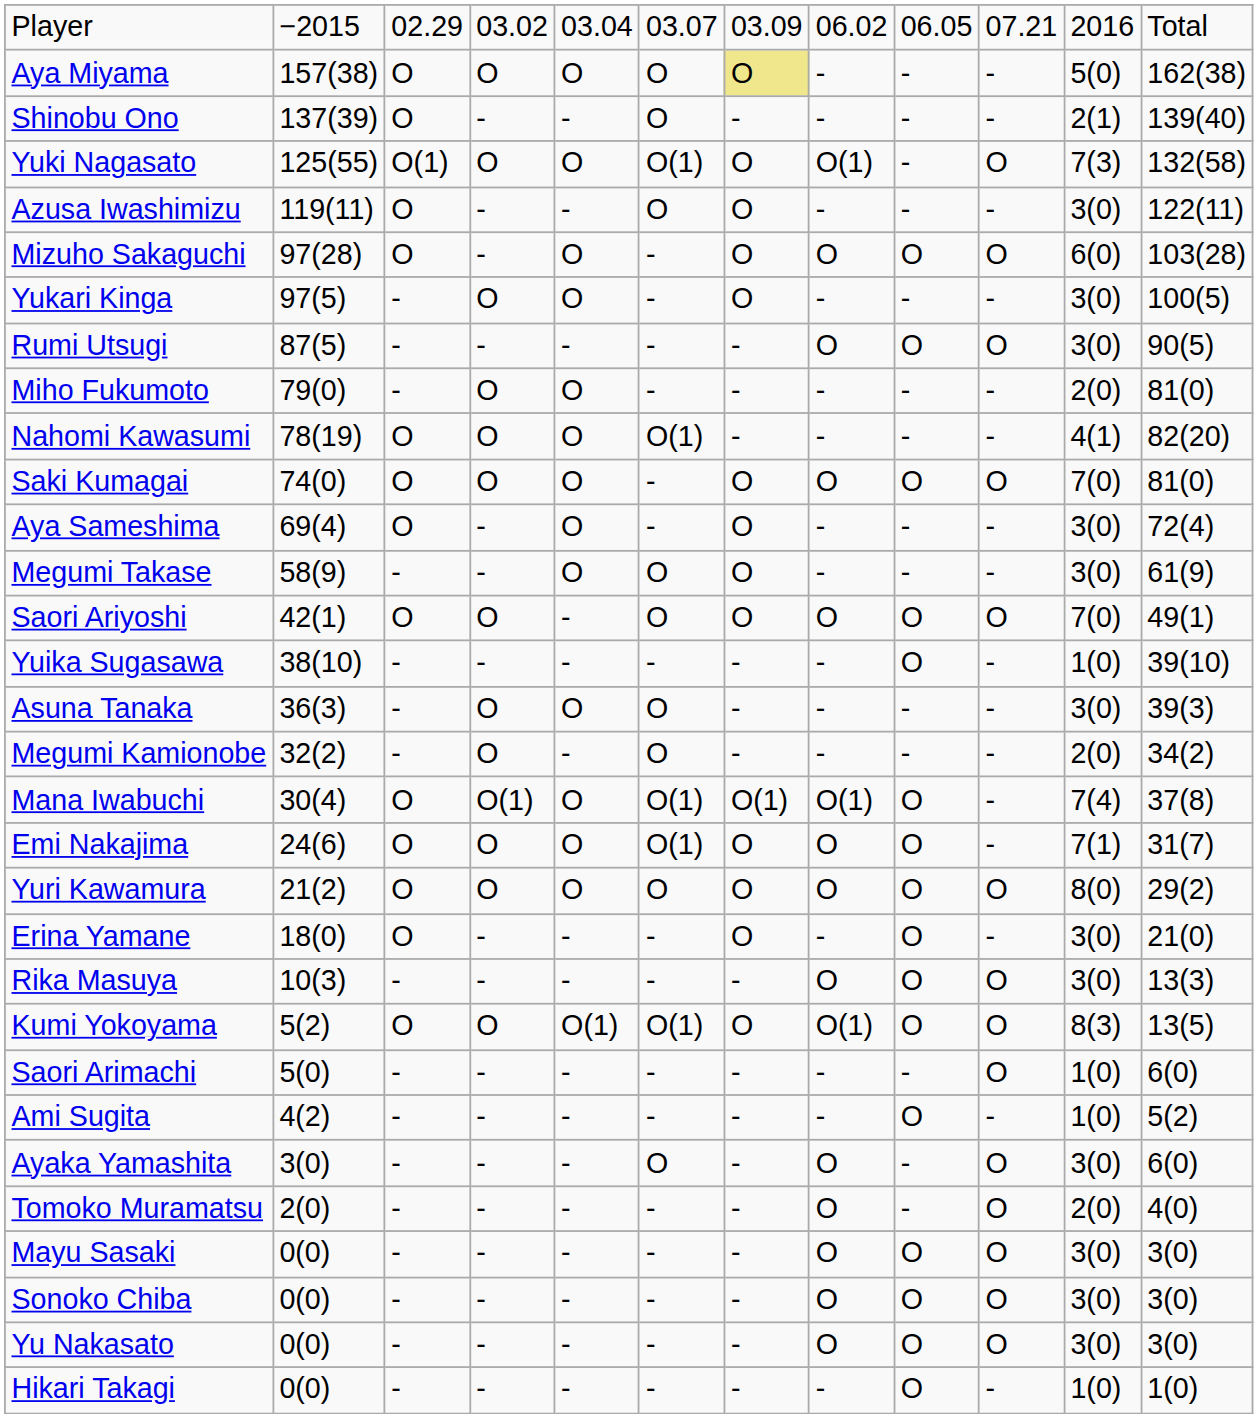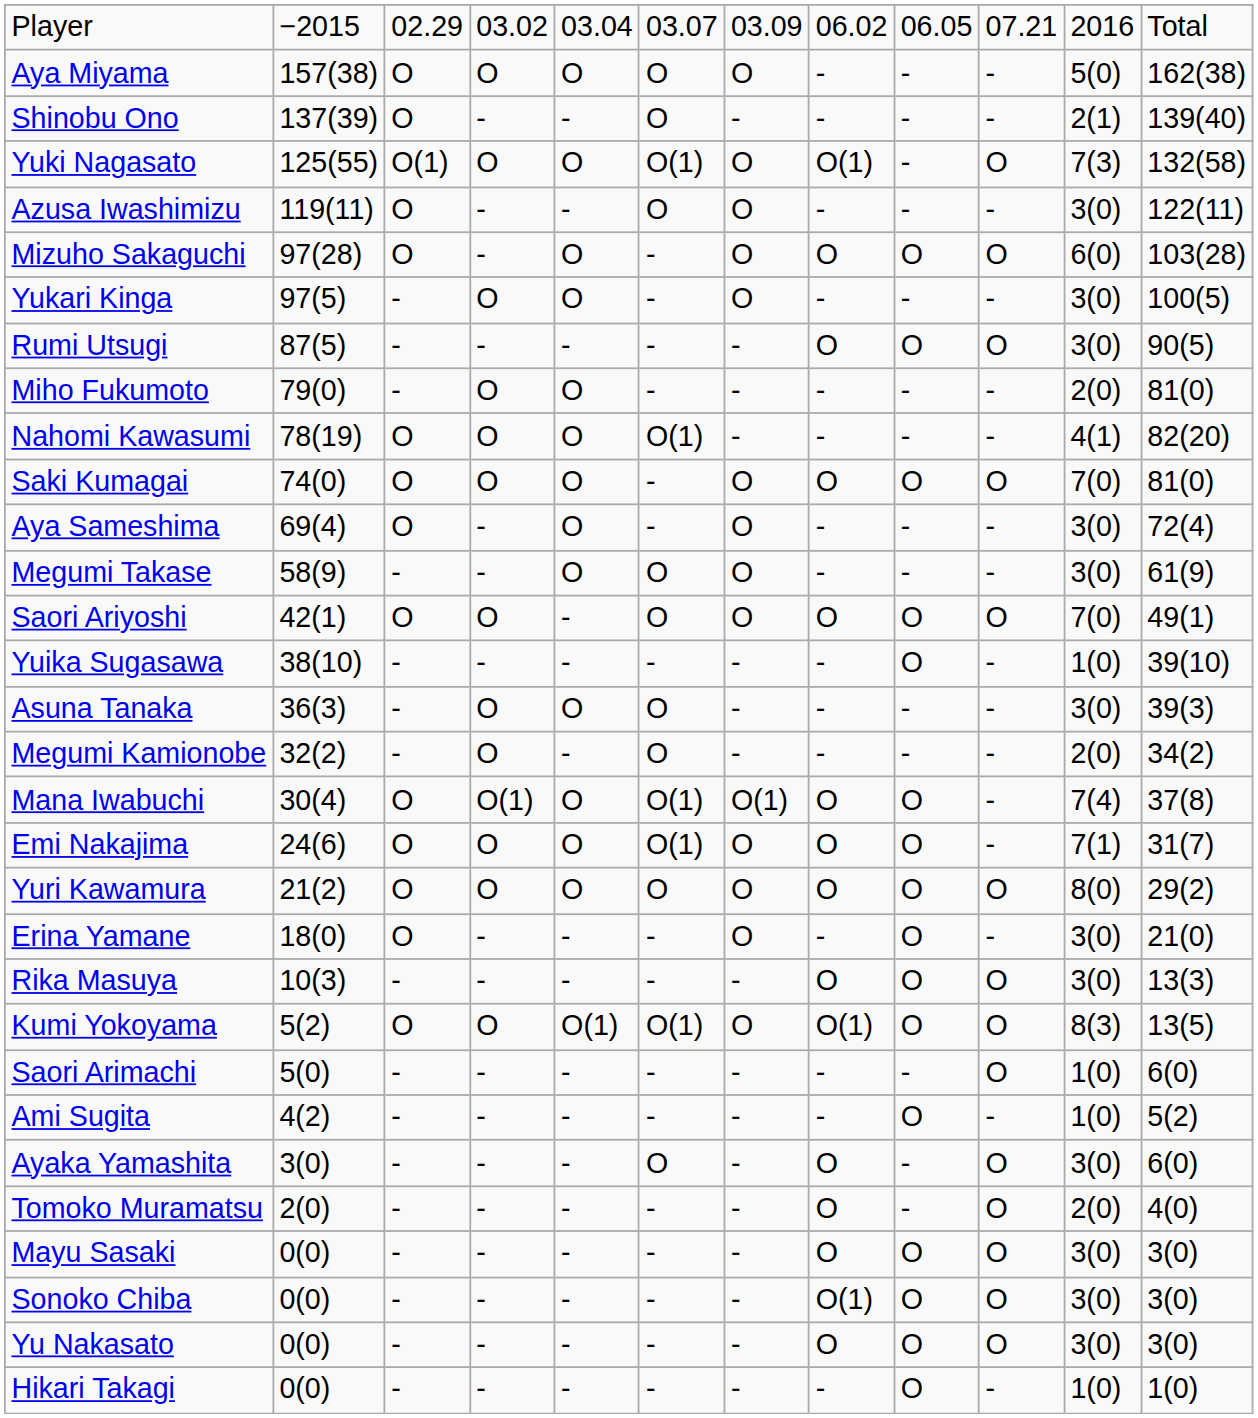 <table class="wikitable" style="text-align:left;">
 <tr>
 <td>Player</td>
 <td>−2015</td>
 <td>02.29</td>
 <td>03.02</td>
 <td>03.04</td>
 <td>03.07</td>
 <td>03.09</td>
 <td>06.02</td>
 <td>06.05</td>
 <td>07.21</td>
 <td>2016</td>
 <td>Total</td>
 </tr>
 <tr>
 <td><a href='#'>Aya Miyama</a></td>
 <td>157(38)</td>
 <td>O</td>
 <td>O</td>
 <td>O</td>
 <td>O</td>
-<td style="background: khaki;">O</td>
+<td>O</td>
 <td>-</td>
 <td>-</td>
 <td>-</td>
 <td>5(0)</td>
 <td>162(38)</td>
 </tr>
 <tr>
 <td><a href='#'>Shinobu Ono</a></td>
 <td>137(39)</td>
 <td>O</td>
 <td>-</td>
 <td>-</td>
 <td>O</td>
 <td>-</td>
 <td>-</td>
 <td>-</td>
 <td>-</td>
 <td>2(1)</td>
 <td>139(40)</td>
 </tr>
 <tr>
 <td><a href='#'>Yuki Nagasato</a></td>
 <td>125(55)</td>
 <td>O(1)</td>
 <td>O</td>
 <td>O</td>
 <td>O(1)</td>
 <td>O</td>
 <td>O(1)</td>
 <td>-</td>
 <td>O</td>
 <td>7(3)</td>
 <td>132(58)</td>
 </tr>
 <tr>
 <td><a href='#'>Azusa Iwashimizu</a></td>
 <td>119(11)</td>
 <td>O</td>
 <td>-</td>
 <td>-</td>
 <td>O</td>
 <td>O</td>
 <td>-</td>
 <td>-</td>
 <td>-</td>
 <td>3(0)</td>
 <td>122(11)</td>
 </tr>
 <tr>
 <td><a href='#'>Mizuho Sakaguchi</a></td>
 <td>97(28)</td>
 <td>O</td>
 <td>-</td>
 <td>O</td>
 <td>-</td>
 <td>O</td>
 <td>O</td>
 <td>O</td>
 <td>O</td>
 <td>6(0)</td>
 <td>103(28)</td>
 </tr>
 <tr>
 <td><a href='#'>Yukari Kinga</a></td>
 <td>97(5)</td>
 <td>-</td>
 <td>O</td>
 <td>O</td>
 <td>-</td>
 <td>O</td>
 <td>-</td>
 <td>-</td>
 <td>-</td>
 <td>3(0)</td>
 <td>100(5)</td>
 </tr>
 <tr>
 <td><a href='#'>Rumi Utsugi</a></td>
 <td>87(5)</td>
 <td>-</td>
 <td>-</td>
 <td>-</td>
 <td>-</td>
 <td>-</td>
 <td>O</td>
 <td>O</td>
 <td>O</td>
 <td>3(0)</td>
 <td>90(5)</td>
 </tr>
 <tr>
 <td><a href='#'>Miho Fukumoto</a></td>
 <td>79(0)</td>
 <td>-</td>
 <td>O</td>
 <td>O</td>
 <td>-</td>
 <td>-</td>
 <td>-</td>
 <td>-</td>
 <td>-</td>
 <td>2(0)</td>
 <td>81(0)</td>
 </tr>
 <tr>
 <td><a href='#'>Nahomi Kawasumi</a></td>
 <td>78(19)</td>
 <td>O</td>
 <td>O</td>
 <td>O</td>
 <td>O(1)</td>
 <td>-</td>
 <td>-</td>
 <td>-</td>
 <td>-</td>
 <td>4(1)</td>
 <td>82(20)</td>
 </tr>
 <tr>
 <td><a href='#'>Saki Kumagai</a></td>
 <td>74(0)</td>
 <td>O</td>
 <td>O</td>
 <td>O</td>
 <td>-</td>
 <td>O</td>
 <td>O</td>
 <td>O</td>
 <td>O</td>
 <td>7(0)</td>
 <td>81(0)</td>
 </tr>
 <tr>
 <td><a href='#'>Aya Sameshima</a></td>
 <td>69(4)</td>
 <td>O</td>
 <td>-</td>
 <td>O</td>
 <td>-</td>
 <td>O</td>
 <td>-</td>
 <td>-</td>
 <td>-</td>
 <td>3(0)</td>
 <td>72(4)</td>
 </tr>
 <tr>
 <td><a href='#'>Megumi Takase</a></td>
 <td>58(9)</td>
 <td>-</td>
 <td>-</td>
 <td>O</td>
 <td>O</td>
 <td>O</td>
 <td>-</td>
 <td>-</td>
 <td>-</td>
 <td>3(0)</td>
 <td>61(9)</td>
 </tr>
 <tr>
 <td><a href='#'>Saori Ariyoshi</a></td>
 <td>42(1)</td>
 <td>O</td>
 <td>O</td>
 <td>-</td>
 <td>O</td>
 <td>O</td>
 <td>O</td>
 <td>O</td>
 <td>O</td>
 <td>7(0)</td>
 <td>49(1)</td>
 </tr>
 <tr>
 <td><a href='#'>Yuika Sugasawa</a></td>
 <td>38(10)</td>
 <td>-</td>
 <td>-</td>
 <td>-</td>
 <td>-</td>
 <td>-</td>
 <td>-</td>
 <td>O</td>
 <td>-</td>
 <td>1(0)</td>
 <td>39(10)</td>
 </tr>
 <tr>
 <td><a href='#'>Asuna Tanaka</a></td>
 <td>36(3)</td>
 <td>-</td>
 <td>O</td>
 <td>O</td>
 <td>O</td>
 <td>-</td>
 <td>-</td>
 <td>-</td>
 <td>-</td>
 <td>3(0)</td>
 <td>39(3)</td>
 </tr>
 <tr>
 <td><a href='#'>Megumi Kamionobe</a></td>
 <td>32(2)</td>
 <td>-</td>
 <td>O</td>
 <td>-</td>
 <td>O</td>
 <td>-</td>
 <td>-</td>
 <td>-</td>
 <td>-</td>
 <td>2(0)</td>
 <td>34(2)</td>
 </tr>
 <tr>
 <td><a href='#'>Mana Iwabuchi</a></td>
 <td>30(4)</td>
 <td>O</td>
 <td>O(1)</td>
 <td>O</td>
 <td>O(1)</td>
 <td>O(1)</td>
-<td>O(1)</td>
+<td>O</td>
 <td>O</td>
 <td>-</td>
 <td>7(4)</td>
 <td>37(8)</td>
 </tr>
 <tr>
 <td><a href='#'>Emi Nakajima</a></td>
 <td>24(6)</td>
 <td>O</td>
 <td>O</td>
 <td>O</td>
 <td>O(1)</td>
 <td>O</td>
 <td>O</td>
 <td>O</td>
 <td>-</td>
 <td>7(1)</td>
 <td>31(7)</td>
 </tr>
 <tr>
 <td><a href='#'>Yuri Kawamura</a></td>
 <td>21(2)</td>
 <td>O</td>
 <td>O</td>
 <td>O</td>
 <td>O</td>
 <td>O</td>
 <td>O</td>
 <td>O</td>
 <td>O</td>
 <td>8(0)</td>
 <td>29(2)</td>
 </tr>
 <tr>
 <td><a href='#'>Erina Yamane</a></td>
 <td>18(0)</td>
 <td>O</td>
 <td>-</td>
 <td>-</td>
 <td>-</td>
 <td>O</td>
 <td>-</td>
 <td>O</td>
 <td>-</td>
 <td>3(0)</td>
 <td>21(0)</td>
 </tr>
 <tr>
 <td><a href='#'>Rika Masuya</a></td>
 <td>10(3)</td>
 <td>-</td>
 <td>-</td>
 <td>-</td>
 <td>-</td>
 <td>-</td>
 <td>O</td>
 <td>O</td>
 <td>O</td>
 <td>3(0)</td>
 <td>13(3)</td>
 </tr>
 <tr>
 <td><a href='#'>Kumi Yokoyama</a></td>
 <td>5(2)</td>
 <td>O</td>
 <td>O</td>
 <td>O(1)</td>
 <td>O(1)</td>
 <td>O</td>
 <td>O(1)</td>
 <td>O</td>
 <td>O</td>
 <td>8(3)</td>
 <td>13(5)</td>
 </tr>
 <tr>
 <td><a href='#'>Saori Arimachi</a></td>
 <td>5(0)</td>
 <td>-</td>
 <td>-</td>
 <td>-</td>
 <td>-</td>
 <td>-</td>
 <td>-</td>
 <td>-</td>
 <td>O</td>
 <td>1(0)</td>
 <td>6(0)</td>
 </tr>
 <tr>
 <td><a href='#'>Ami Sugita</a></td>
 <td>4(2)</td>
 <td>-</td>
 <td>-</td>
 <td>-</td>
 <td>-</td>
 <td>-</td>
 <td>-</td>
 <td>O</td>
 <td>-</td>
 <td>1(0)</td>
 <td>5(2)</td>
 </tr>
 <tr>
 <td><a href='#'>Ayaka Yamashita</a></td>
 <td>3(0)</td>
 <td>-</td>
 <td>-</td>
 <td>-</td>
 <td>O</td>
 <td>-</td>
 <td>O</td>
 <td>-</td>
 <td>O</td>
 <td>3(0)</td>
 <td>6(0)</td>
 </tr>
 <tr>
 <td><a href='#'>Tomoko Muramatsu</a></td>
 <td>2(0)</td>
 <td>-</td>
 <td>-</td>
 <td>-</td>
 <td>-</td>
 <td>-</td>
 <td>O</td>
 <td>-</td>
 <td>O</td>
 <td>2(0)</td>
 <td>4(0)</td>
 </tr>
 <tr>
 <td><a href='#'>Mayu Sasaki</a></td>
 <td>0(0)</td>
 <td>-</td>
 <td>-</td>
 <td>-</td>
 <td>-</td>
 <td>-</td>
 <td>O</td>
 <td>O</td>
 <td>O</td>
 <td>3(0)</td>
 <td>3(0)</td>
 </tr>
 <tr>
 <td><a href='#'>Sonoko Chiba</a></td>
 <td>0(0)</td>
 <td>-</td>
 <td>-</td>
 <td>-</td>
 <td>-</td>
 <td>-</td>
-<td>O</td>
+<td>O(1)</td>
 <td>O</td>
 <td>O</td>
 <td>3(0)</td>
 <td>3(0)</td>
 </tr>
 <tr>
 <td><a href='#'>Yu Nakasato</a></td>
 <td>0(0)</td>
 <td>-</td>
 <td>-</td>
 <td>-</td>
 <td>-</td>
 <td>-</td>
 <td>O</td>
 <td>O</td>
 <td>O</td>
 <td>3(0)</td>
 <td>3(0)</td>
 </tr>
 <tr>
 <td><a href='#'>Hikari Takagi</a></td>
 <td>0(0)</td>
 <td>-</td>
 <td>-</td>
 <td>-</td>
 <td>-</td>
 <td>-</td>
 <td>-</td>
 <td>O</td>
 <td>-</td>
 <td>1(0)</td>
 <td>1(0)</td>
 </tr>
 </table>
